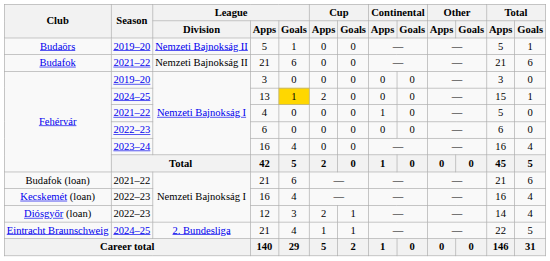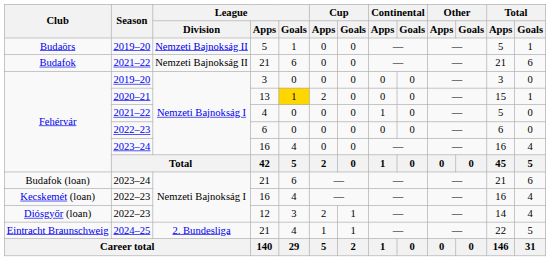 <table class="wikitable" style="text-align:center">
 <tr>
 <th rowspan="2">Club</th>
 <th rowspan="2">Season</th>
 <th colspan="3">League</th>
 <th colspan="2">Cup</th>
 <th colspan="2">Continental</th>
 <th colspan="2">Other</th>
 <th colspan="2">Total</th>
 </tr>
 <tr>
 <th>Division</th>
 <th>Apps</th>
 <th>Goals</th>
 <th>Apps</th>
 <th>Goals</th>
 <th>Apps</th>
 <th>Goals</th>
 <th>Apps</th>
 <th>Goals</th>
 <th>Apps</th>
 <th>Goals</th>
 </tr>
 <tr>
 <td><a href='#'>Budaörs</a></td>
 <td><a href='#'>2019–20</a></td>
 <td><a href='#'>Nemzeti Bajnokság II</a></td>
 <td>5</td>
 <td>1</td>
 <td>0</td>
 <td>0</td>
 <td colspan="2">—</td>
 <td colspan="2">—</td>
 <td>5</td>
 <td>1</td>
 </tr>
 <tr>
 <td><a href='#'>Budafok</a></td>
 <td><a href='#'>2021–22</a></td>
 <td>Nemzeti Bajnokság II</td>
 <td>21</td>
 <td>6</td>
 <td>0</td>
 <td>0</td>
 <td colspan="2">—</td>
 <td colspan="2">—</td>
 <td>21</td>
 <td>6</td>
 </tr>
 <tr>
 <td rowspan="6"><a href='#'>Fehérvár</a></td>
 <td><a href='#'>2019–20</a></td>
 <td rowspan="5"><a href='#'>Nemzeti Bajnokság I</a></td>
 <td>3</td>
 <td>0</td>
 <td>0</td>
 <td>0</td>
 <td>0</td>
 <td>0</td>
 <td colspan="2">—</td>
 <td>3</td>
 <td>0</td>
 </tr>
 <tr>
-<td><a href='#'>2024–25</a></td>
+<td><a href='#'>2020–21</a></td>
 <td>13</td>
 <td style="background: gold;">1</td>
 <td>2</td>
 <td>0</td>
 <td>0</td>
 <td>0</td>
 <td colspan="2">—</td>
 <td>15</td>
 <td>1</td>
 </tr>
 <tr>
 <td><a href='#'>2021–22</a></td>
 <td>4</td>
 <td>0</td>
 <td>0</td>
 <td>0</td>
 <td>1</td>
 <td>0</td>
 <td colspan="2">—</td>
 <td>5</td>
 <td>0</td>
 </tr>
 <tr>
 <td><a href='#'>2022–23</a></td>
 <td>6</td>
 <td>0</td>
 <td>0</td>
 <td>0</td>
 <td>0</td>
 <td>0</td>
 <td colspan="2">—</td>
 <td>6</td>
 <td>0</td>
 </tr>
 <tr>
 <td><a href='#'>2023–24</a></td>
 <td>16</td>
 <td>4</td>
 <td>0</td>
 <td>0</td>
 <td colspan="2">—</td>
 <td colspan="2">—</td>
 <td>16</td>
 <td>4</td>
 </tr>
 <tr>
 <th colspan="2">Total</th>
 <th>42</th>
 <th>5</th>
 <th>2</th>
 <th>0</th>
 <th>1</th>
 <th>0</th>
 <th>0</th>
 <th>0</th>
 <th>45</th>
 <th>5</th>
 </tr>
 <tr>
 <td>Budafok (loan)</td>
-<td>2021–22</td>
+<td>2023–24</td>
 <td rowspan="3">Nemzeti Bajnokság I</td>
 <td>21</td>
 <td>6</td>
 <td colspan="2">—</td>
 <td colspan="2">—</td>
 <td colspan="2">—</td>
 <td>21</td>
 <td>6</td>
 </tr>
 <tr>
 <td><a href='#'>Kecskemét</a> (loan)</td>
 <td>2022–23</td>
 <td>16</td>
 <td>4</td>
 <td colspan="2">—</td>
 <td colspan="2">—</td>
 <td colspan="2">—</td>
 <td>16</td>
 <td>4</td>
 </tr>
 <tr>
 <td><a href='#'>Diósgyőr</a> (loan)</td>
 <td>2022–23</td>
 <td>12</td>
 <td>3</td>
 <td>2</td>
 <td>1</td>
 <td colspan="2">—</td>
 <td colspan="2">—</td>
 <td>14</td>
 <td>4</td>
 </tr>
 <tr>
 <td><a href='#'>Eintracht Braunschweig</a></td>
 <td><a href='#'>2024–25</a></td>
 <td><a href='#'>2. Bundesliga</a></td>
 <td>21</td>
 <td>4</td>
 <td>1</td>
 <td>1</td>
 <td colspan="2">—</td>
 <td colspan="2">—</td>
 <td>22</td>
 <td>5</td>
 </tr>
 <tr>
 <th colspan="3">Career total</th>
 <th>140</th>
 <th>29</th>
 <th>5</th>
 <th>2</th>
 <th>1</th>
 <th>0</th>
 <th>0</th>
 <th>0</th>
 <th>146</th>
 <th>31</th>
 </tr>
 </table>
